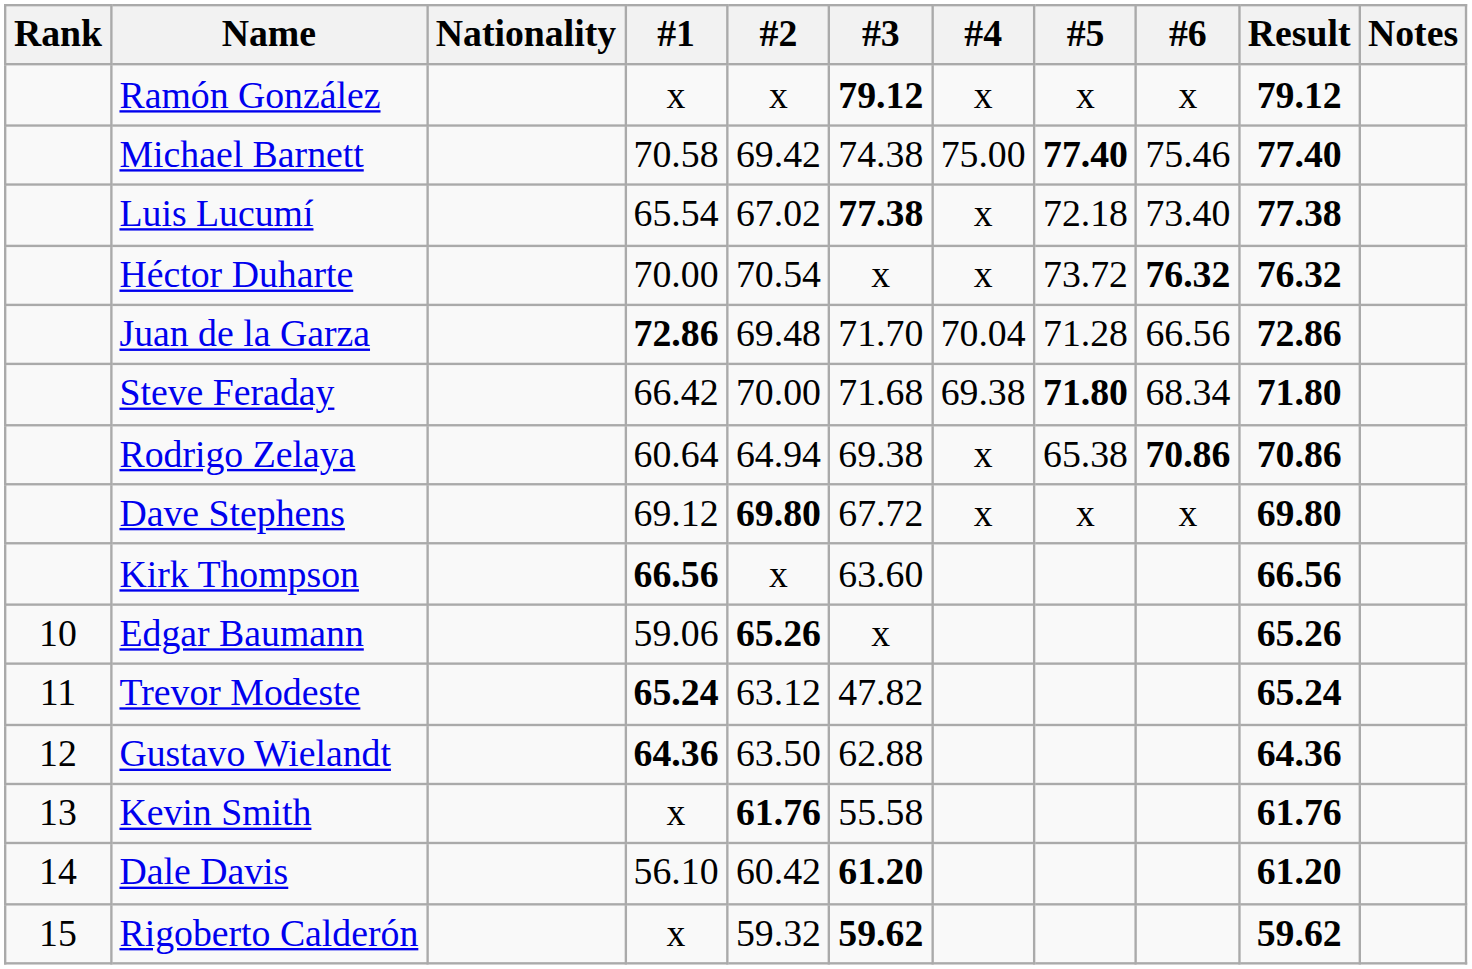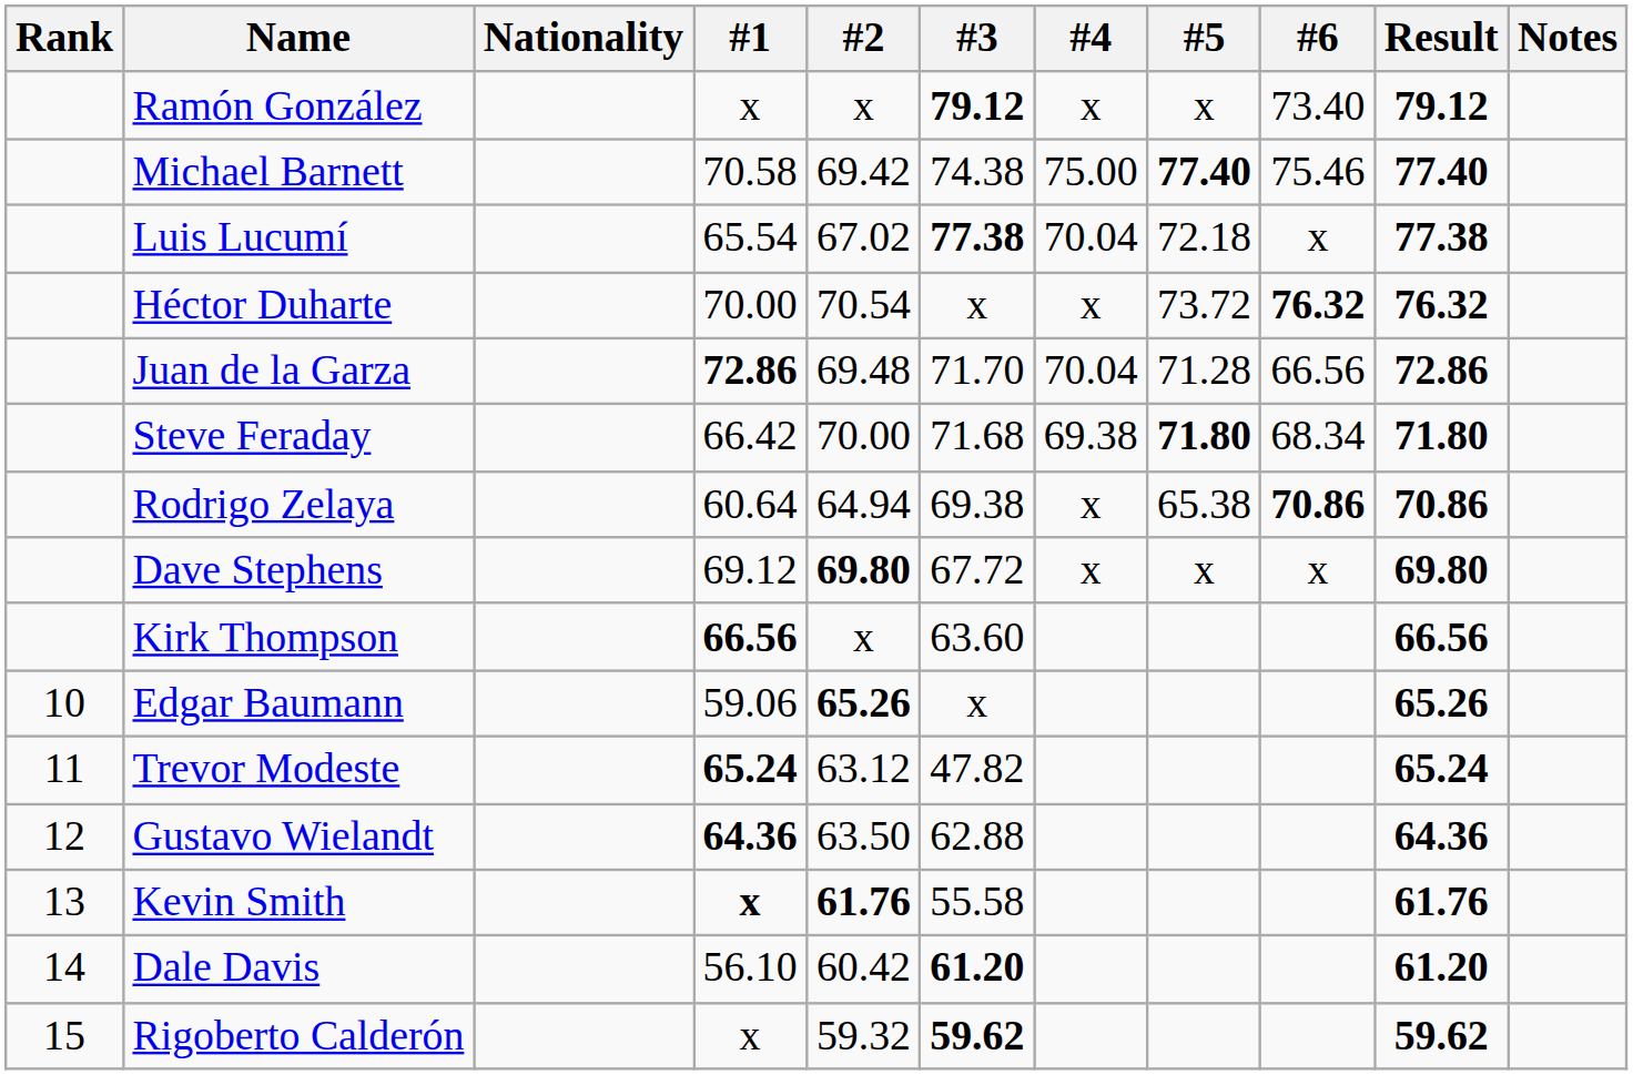 <table class="wikitable sortable" style="text-align:center">
 <tr>
 <th>Rank</th>
 <th>Name</th>
 <th>Nationality</th>
 <th>#1</th>
 <th>#2</th>
 <th>#3</th>
 <th>#4</th>
 <th>#5</th>
 <th>#6</th>
 <th>Result</th>
 <th>Notes</th>
 </tr>
 <tr>
 <td></td>
 <td align=left><a href='#'>Ramón González</a></td>
 <td align=left></td>
 <td>x</td>
 <td>x</td>
 <td><strong>79.12</strong></td>
 <td>x</td>
 <td>x</td>
-<td>x</td>
+<td>73.40</td>
 <td><strong>79.12</strong></td>
 <td></td>
 </tr>
 <tr>
 <td></td>
 <td align=left><a href='#'>Michael Barnett</a></td>
 <td align=left></td>
 <td>70.58</td>
 <td>69.42</td>
 <td>74.38</td>
 <td>75.00</td>
 <td><strong>77.40</strong></td>
 <td>75.46</td>
 <td><strong>77.40</strong></td>
 <td></td>
 </tr>
 <tr>
 <td></td>
 <td align=left><a href='#'>Luis Lucumí</a></td>
 <td align=left></td>
 <td>65.54</td>
 <td>67.02</td>
 <td><strong>77.38</strong></td>
+<td>70.04</td>
+<td>72.18</td>
 <td>x</td>
-<td>72.18</td>
-<td>73.40</td>
 <td><strong>77.38</strong></td>
 <td></td>
 </tr>
 <tr>
 <td></td>
 <td align=left><a href='#'>Héctor Duharte</a></td>
 <td align=left></td>
 <td>70.00</td>
 <td>70.54</td>
 <td>x</td>
 <td>x</td>
 <td>73.72</td>
 <td><strong>76.32</strong></td>
 <td><strong>76.32</strong></td>
 <td></td>
 </tr>
 <tr>
 <td></td>
 <td align=left><a href='#'>Juan de la Garza</a></td>
 <td align=left></td>
 <td><strong>72.86</strong></td>
 <td>69.48</td>
 <td>71.70</td>
 <td>70.04</td>
 <td>71.28</td>
 <td>66.56</td>
 <td><strong>72.86</strong></td>
 <td></td>
 </tr>
 <tr>
 <td></td>
 <td align=left><a href='#'>Steve Feraday</a></td>
 <td align=left></td>
 <td>66.42</td>
 <td>70.00</td>
 <td>71.68</td>
 <td>69.38</td>
 <td><strong>71.80</strong></td>
 <td>68.34</td>
 <td><strong>71.80</strong></td>
 <td></td>
 </tr>
 <tr>
 <td></td>
 <td align=left><a href='#'>Rodrigo Zelaya</a></td>
 <td align=left></td>
 <td>60.64</td>
 <td>64.94</td>
 <td>69.38</td>
 <td>x</td>
 <td>65.38</td>
 <td><strong>70.86</strong></td>
 <td><strong>70.86</strong></td>
 <td></td>
 </tr>
 <tr>
 <td></td>
 <td align=left><a href='#'>Dave Stephens</a></td>
 <td align=left></td>
 <td>69.12</td>
 <td><strong>69.80</strong></td>
 <td>67.72</td>
 <td>x</td>
 <td>x</td>
 <td>x</td>
 <td><strong>69.80</strong></td>
 <td></td>
 </tr>
 <tr>
 <td></td>
 <td align=left><a href='#'>Kirk Thompson</a></td>
 <td align=left></td>
 <td><strong>66.56</strong></td>
 <td>x</td>
 <td>63.60</td>
 <td></td>
 <td></td>
 <td></td>
 <td><strong>66.56</strong></td>
 <td></td>
 </tr>
 <tr>
 <td>10</td>
 <td align=left><a href='#'>Edgar Baumann</a></td>
 <td align=left></td>
 <td>59.06</td>
 <td><strong>65.26</strong></td>
 <td>x</td>
 <td></td>
 <td></td>
 <td></td>
 <td><strong>65.26</strong></td>
 <td></td>
 </tr>
 <tr>
 <td>11</td>
 <td align=left><a href='#'>Trevor Modeste</a></td>
 <td align=left></td>
 <td><strong>65.24</strong></td>
 <td>63.12</td>
 <td>47.82</td>
 <td></td>
 <td></td>
 <td></td>
 <td><strong>65.24</strong></td>
 <td></td>
 </tr>
 <tr>
 <td>12</td>
 <td align=left><a href='#'>Gustavo Wielandt</a></td>
 <td align=left></td>
 <td><strong>64.36</strong></td>
 <td>63.50</td>
 <td>62.88</td>
 <td></td>
 <td></td>
 <td></td>
 <td><strong>64.36</strong></td>
 <td></td>
 </tr>
 <tr>
 <td>13</td>
 <td align=left><a href='#'>Kevin Smith</a></td>
 <td align=left></td>
-<td>x</td>
+<td><strong>x</strong></td>
 <td><strong>61.76</strong></td>
 <td>55.58</td>
 <td></td>
 <td></td>
 <td></td>
 <td><strong>61.76</strong></td>
 <td></td>
 </tr>
 <tr>
 <td>14</td>
 <td align=left><a href='#'>Dale Davis</a></td>
 <td align=left></td>
 <td>56.10</td>
 <td>60.42</td>
 <td><strong>61.20</strong></td>
 <td></td>
 <td></td>
 <td></td>
 <td><strong>61.20</strong></td>
 <td></td>
 </tr>
 <tr>
 <td>15</td>
 <td align=left><a href='#'>Rigoberto Calderón</a></td>
 <td align=left></td>
 <td>x</td>
 <td>59.32</td>
 <td><strong>59.62</strong></td>
 <td></td>
 <td></td>
 <td></td>
 <td><strong>59.62</strong></td>
 <td></td>
 </tr>
 </table>
